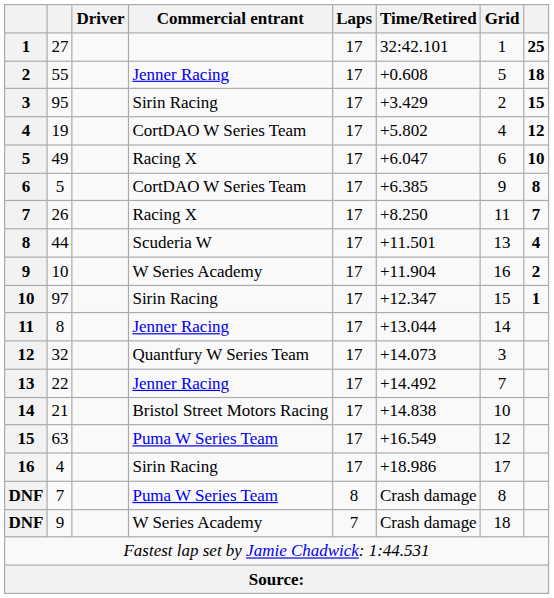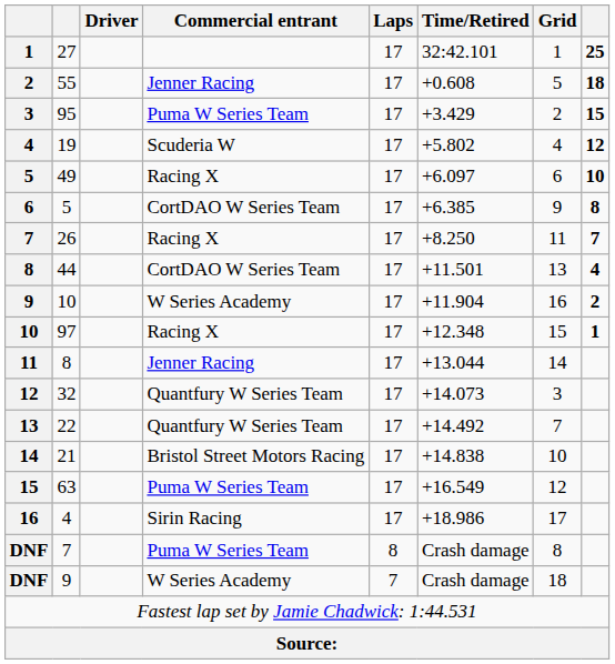 <table class="wikitable" style="font-size: 90%;">
 <tr>
 <th></th>
 <th></th>
 <th>Driver</th>
 <th>Commercial entrant</th>
 <th>Laps</th>
 <th>Time/Retired</th>
 <th>Grid</th>
 <th></th>
 </tr>
 <tr>
 <th>1</th>
 <td align="center">27</td>
 <td></td>
 <td></td>
 <td align="center">17</td>
 <td>32:42.101</td>
 <td align="center">1</td>
 <td align="center"><strong>25</strong></td>
 </tr>
 <tr>
 <th>2</th>
 <td align="center">55</td>
 <td></td>
 <td><a href='#'>Jenner Racing</a></td>
 <td align="center">17</td>
 <td>+0.608</td>
 <td align="center">5</td>
 <td align="center"><strong>18</strong></td>
 </tr>
 <tr>
 <th>3</th>
 <td align="center">95</td>
 <td></td>
-<td>Sirin Racing</td>
+<td><a href='#'>Puma W Series Team</a></td>
 <td align="center">17</td>
 <td>+3.429</td>
 <td align="center">2</td>
 <td align="center"><strong>15</strong></td>
 </tr>
 <tr>
 <th>4</th>
 <td align="center">19</td>
 <td></td>
-<td>CortDAO W Series Team</td>
+<td>Scuderia W</td>
 <td align="center">17</td>
 <td>+5.802</td>
 <td align="center">4</td>
 <td align="center"><strong>12</strong></td>
 </tr>
 <tr>
 <th>5</th>
 <td align="center">49</td>
 <td></td>
 <td>Racing X</td>
 <td align="center">17</td>
-<td>+6.047</td>
+<td>+6.097</td>
 <td align="center">6</td>
 <td align="center"><strong>10</strong></td>
 </tr>
 <tr>
 <th>6</th>
 <td align="center">5</td>
 <td></td>
 <td>CortDAO W Series Team</td>
 <td align="center">17</td>
 <td>+6.385</td>
 <td align="center">9</td>
 <td align="center"><strong>8</strong></td>
 </tr>
 <tr>
 <th>7</th>
 <td align="center">26</td>
 <td></td>
 <td>Racing X</td>
 <td align="center">17</td>
 <td>+8.250</td>
 <td align="center">11</td>
 <td align="center"><strong>7</strong></td>
 </tr>
 <tr>
 <th>8</th>
 <td align="center">44</td>
 <td></td>
-<td>Scuderia W</td>
+<td>CortDAO W Series Team</td>
 <td align="center">17</td>
 <td>+11.501</td>
 <td align="center">13</td>
 <td align="center"><strong>4</strong></td>
 </tr>
 <tr>
 <th>9</th>
 <td align="center">10</td>
 <td></td>
 <td>W Series Academy</td>
 <td align="center">17</td>
 <td>+11.904</td>
 <td align="center">16</td>
 <td align="center"><strong>2</strong></td>
 </tr>
 <tr>
 <th>10</th>
 <td align="center">97</td>
 <td></td>
-<td>Sirin Racing</td>
+<td>Racing X</td>
 <td align="center">17</td>
-<td>+12.347</td>
+<td>+12.348</td>
 <td align="center">15</td>
 <td align="center"><strong>1</strong></td>
 </tr>
 <tr>
 <th>11</th>
 <td align="center">8</td>
 <td></td>
 <td><a href='#'>Jenner Racing</a></td>
 <td align="center">17</td>
 <td>+13.044</td>
 <td align="center">14</td>
 <td></td>
 </tr>
 <tr>
 <th>12</th>
 <td align="center">32</td>
 <td></td>
 <td>Quantfury W Series Team</td>
 <td align="center">17</td>
 <td>+14.073</td>
 <td align="center">3</td>
 <td></td>
 </tr>
 <tr>
 <th>13</th>
 <td align="center">22</td>
 <td></td>
-<td><a href='#'>Jenner Racing</a></td>
+<td>Quantfury W Series Team</td>
 <td align="center">17</td>
 <td>+14.492</td>
 <td align="center">7</td>
 <td></td>
 </tr>
 <tr>
 <th>14</th>
 <td align="center">21</td>
 <td></td>
 <td>Bristol Street Motors Racing</td>
 <td align="center">17</td>
 <td>+14.838</td>
 <td align="center">10</td>
 <td></td>
 </tr>
 <tr>
 <th>15</th>
 <td align="center">63</td>
 <td></td>
 <td><a href='#'>Puma W Series Team</a></td>
 <td align="center">17</td>
 <td>+16.549</td>
 <td align="center">12</td>
 <td></td>
 </tr>
 <tr>
 <th>16</th>
 <td align="center">4</td>
 <td></td>
 <td>Sirin Racing</td>
 <td align="center">17</td>
 <td>+18.986</td>
 <td align="center">17</td>
 <td></td>
 </tr>
 <tr>
 <th>DNF</th>
 <td align="center">7</td>
 <td></td>
 <td><a href='#'>Puma W Series Team</a></td>
 <td align="center">8</td>
 <td>Crash damage</td>
 <td align="center">8</td>
 <td></td>
 </tr>
 <tr>
 <th>DNF</th>
 <td align="center">9</td>
 <td></td>
 <td>W Series Academy</td>
 <td align="center">7</td>
 <td>Crash damage</td>
 <td align="center">18</td>
 <td></td>
 </tr>
 <tr>
 <td colspan=8 align=center><em>Fastest lap set by <a href='#'>Jamie Chadwick</a>: 1:44.531</em></td>
 </tr>
 <tr>
 <th colspan=8>Source:</th>
 </tr>
 </table>
